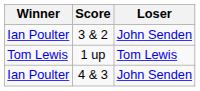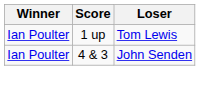 <table class="wikitable" font-size:95%;">
 <tr>
 <th>Winner</th>
 <th>Score</th>
 <th>Loser</th>
 </tr>
 <tr>
 <td><a href='#'>Ian Poulter</a></td>
-<td align=center>3 & 2</td>
-<td><a href='#'>John Senden</a></td>
-</tr>
-<tr>
-<td><a href='#'>Tom Lewis</a></td>
 <td align=center>1 up</td>
 <td><a href='#'>Tom Lewis</a></td>
 </tr>
 <tr>
 <td><a href='#'>Ian Poulter</a></td>
 <td align=center>4 & 3</td>
 <td><a href='#'>John Senden</a></td>
 </tr>
 </table>
